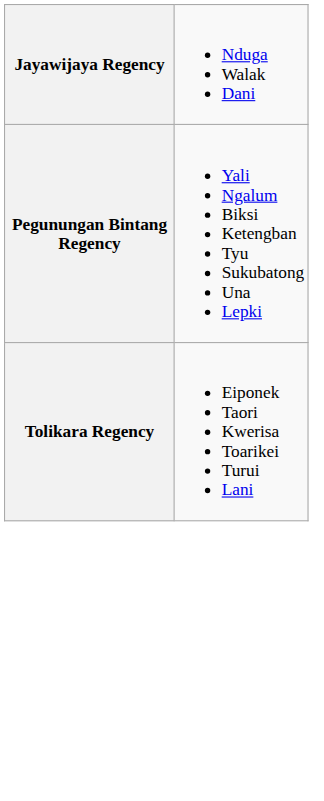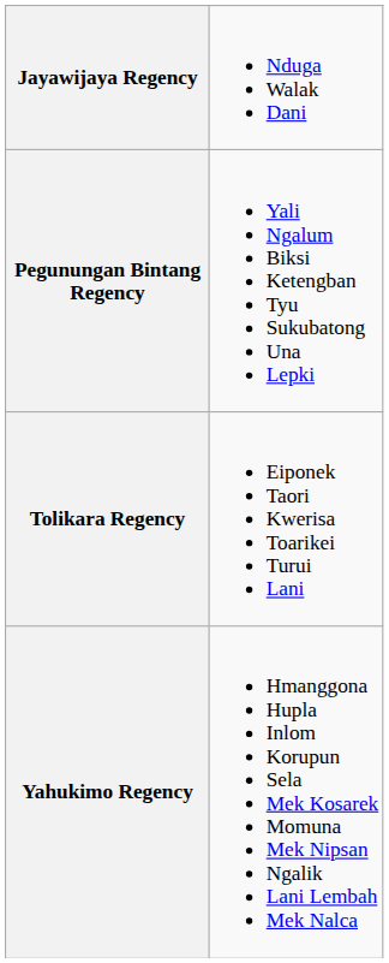 <table class="wikitable">
 <tr>
 <th width=150px>Jayawijaya Regency</th>
 <td><br><ul><li><a href='#'>Nduga</a></li><li>Walak</li><li><a href='#'>Dani</a></li></ul></td>
 </tr>
 <tr>
 <th>Pegunungan Bintang Regency</th>
 <td><br><ul><li><a href='#'>Yali</a></li><li><a href='#'>Ngalum</a></li><li>Biksi</li><li>Ketengban</li><li>Tyu</li><li>Sukubatong</li><li>Una</li><li><a href='#'>Lepki</a></li></ul></td>
 </tr>
 <tr>
 <th>Tolikara Regency</th>
 <td><br><ul><li>Eiponek</li><li>Taori</li><li>Kwerisa</li><li>Toarikei</li><li>Turui</li><li><a href='#'>Lani</a></li></ul></td>
 </tr>
+<tr>
+<th>Yahukimo Regency</th>
+<td><br><ul><li>Hmanggona</li><li>Hupla</li><li>Inlom</li><li>Korupun</li><li>Sela</li><li><a href='#'>Mek Kosarek</a></li><li>Momuna</li><li><a href='#'>Mek Nipsan</a></li><li>Ngalik</li><li><a href='#'>Lani Lembah</a></li><li><a href='#'>Mek Nalca</a></li></ul></td>
+</tr>
 </table>
